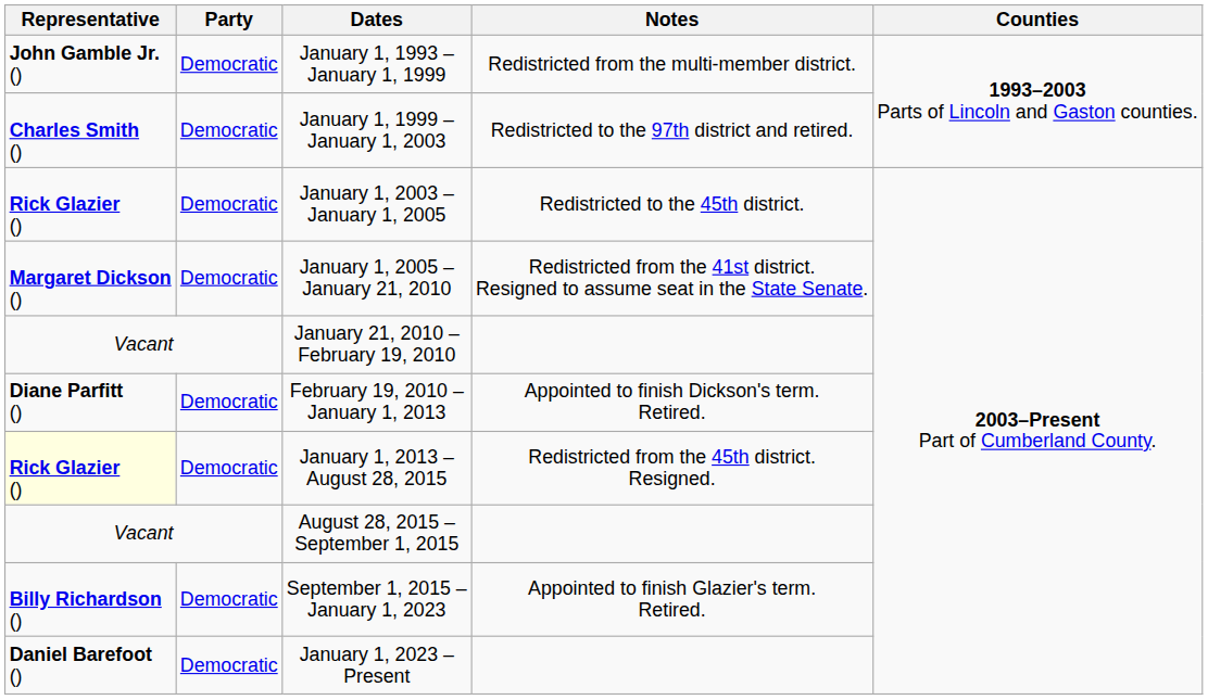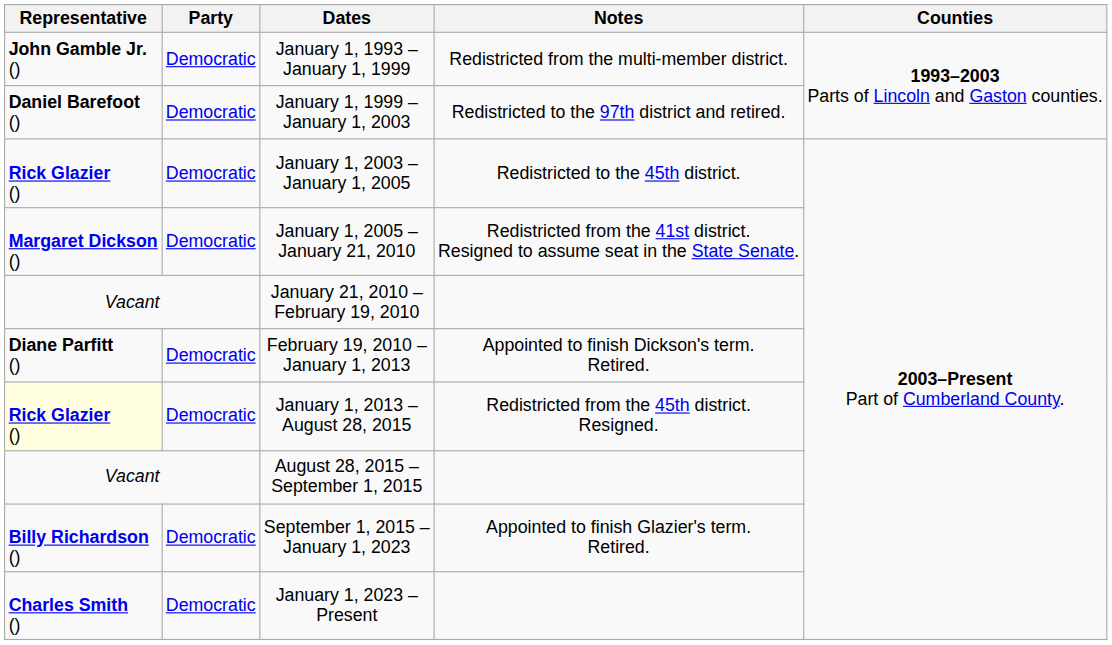 <table class=wikitable style="text-align:center">
 <tr>
 <th>Representative</th>
 <th>Party</th>
 <th>Dates</th>
 <th>Notes</th>
 <th>Counties</th>
 </tr>
 <tr style="height:3em">
 <td align=left><strong>John Gamble Jr.</strong><br>()</td>
 <td><a href='#'>Democratic</a></td>
 <td nowrap>January 1, 1993 – <br> January 1, 1999</td>
 <td>Redistricted from the multi-member district.</td>
 <td rowspan=2><strong>1993–2003</strong> <br> Parts of <a href='#'>Lincoln</a> and <a href='#'>Gaston</a> counties.</td>
 </tr>
 <tr style="height:3em">
-<td align=left><br><strong><a href='#'>Charles Smith</a></strong><br>()</td>
+<td align=left><strong>Daniel Barefoot</strong><br>()</td>
 <td><a href='#'>Democratic</a></td>
 <td nowrap>January 1, 1999 – <br> January 1, 2003</td>
 <td>Redistricted to the <a href='#'>97th</a> district and retired.</td>
 </tr>
 <tr style="height:3em">
 <td align=left><br><strong><a href='#'>Rick Glazier</a></strong><br>()</td>
 <td><a href='#'>Democratic</a></td>
 <td nowrap>January 1, 2003 – <br> January 1, 2005</td>
 <td>Redistricted to the <a href='#'>45th</a> district.</td>
 <td rowspan=8><strong>2003–Present</strong> <br> Part of <a href='#'>Cumberland County</a>.</td>
 </tr>
 <tr style="height:3em">
 <td align=left><br><strong><a href='#'>Margaret Dickson</a></strong><br>()</td>
 <td><a href='#'>Democratic</a></td>
 <td nowrap>January 1, 2005 – <br> January 21, 2010</td>
 <td>Redistricted from the <a href='#'>41st</a> district. <br> Resigned to assume seat in the <a href='#'>State Senate</a>.</td>
 </tr>
 <tr style="height:3em">
 <td colspan=2><em>Vacant</em></td>
 <td nowrap>January 21, 2010 – <br> February 19, 2010</td>
 <td></td>
 </tr>
 <tr style="height:3em">
 <td align=left><strong>Diane Parfitt</strong><br>()</td>
 <td><a href='#'>Democratic</a></td>
 <td nowrap>February 19, 2010 – <br> January 1, 2013</td>
 <td>Appointed to finish Dickson's term. <br> Retired.</td>
 </tr>
 <tr style="height:3em">
 <td align=left style="background: lightyellow;"><br><strong><a href='#'>Rick Glazier</a></strong><br>()</td>
 <td><a href='#'>Democratic</a></td>
 <td nowrap>January 1, 2013 – <br> August 28, 2015</td>
 <td>Redistricted from the <a href='#'>45th</a> district. <br> Resigned.</td>
 </tr>
 <tr style="height:3em">
 <td colspan=2><em>Vacant</em></td>
 <td nowrap>August 28, 2015 – <br> September 1, 2015</td>
 <td></td>
 </tr>
 <tr style="height:3em">
 <td align=left><br><strong><a href='#'>Billy Richardson</a></strong><br>()</td>
 <td><a href='#'>Democratic</a></td>
 <td nowrap>September 1, 2015 – <br> January 1, 2023</td>
 <td>Appointed to finish Glazier's term. <br> Retired.</td>
 </tr>
 <tr style="height:3em">
-<td align=left><strong>Daniel Barefoot</strong><br>()</td>
+<td align=left><br><strong><a href='#'>Charles Smith</a></strong><br>()</td>
 <td><a href='#'>Democratic</a></td>
 <td nowrap>January 1, 2023 – <br> Present</td>
 <td></td>
 </tr>
 </table>
